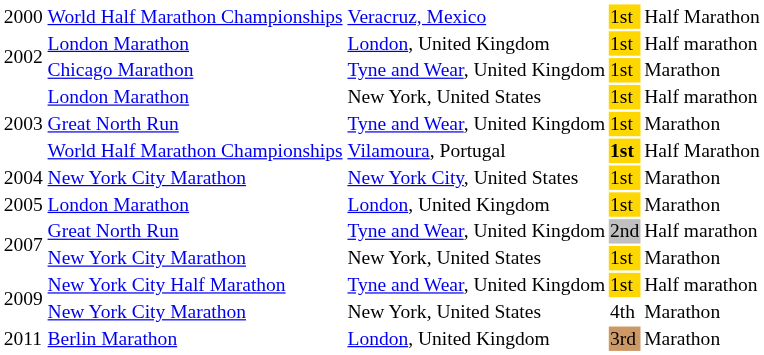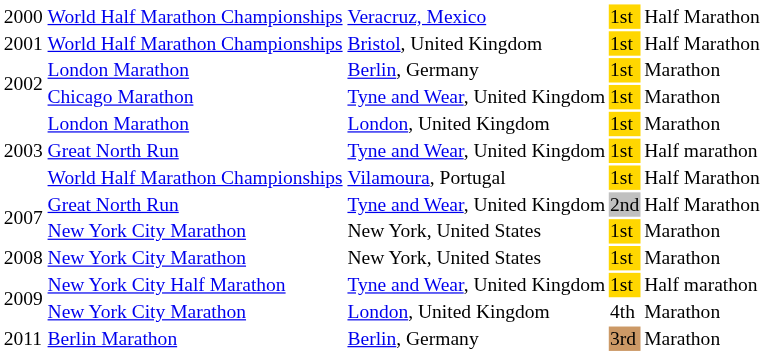 <table>
 <tr>
 <td>2000</td>
 <td><a href='#'>World Half Marathon Championships</a></td>
 <td><a href='#'>Veracruz, Mexico</a></td>
 <td style="background:gold;">1st</td>
 <td>Half Marathon</td>
 </tr>
 <tr>
+<td>2001</td>
+<td><a href='#'>World Half Marathon Championships</a></td>
+<td><a href='#'>Bristol</a>, United Kingdom</td>
+<td style="background:gold;">1st</td>
+<td>Half Marathon</td>
+</tr>
+<tr>
 <td rowspan=2>2002</td>
 <td><a href='#'>London Marathon</a></td>
-<td><a href='#'>London</a>, United Kingdom</td>
+<td><a href='#'>Berlin</a>, Germany</td>
 <td style="background:gold;">1st</td>
-<td>Half marathon</td>
+<td>Marathon</td>
 </tr>
 <tr>
 <td><a href='#'>Chicago Marathon</a></td>
 <td><a href='#'>Tyne and Wear</a>, United Kingdom</td>
 <td style="background:gold;">1st</td>
 <td>Marathon</td>
 </tr>
 <tr>
 <td rowspan=3>2003</td>
 <td><a href='#'>London Marathon</a></td>
-<td>New York, United States</td>
+<td><a href='#'>London</a>, United Kingdom</td>
 <td style="background:gold;">1st</td>
-<td>Half marathon</td>
+<td>Marathon</td>
 </tr>
 <tr>
 <td><a href='#'>Great North Run</a></td>
 <td><a href='#'>Tyne and Wear</a>, United Kingdom</td>
 <td style="background:gold;">1st</td>
-<td>Marathon</td>
+<td>Half marathon</td>
 </tr>
 <tr>
 <td><a href='#'>World Half Marathon Championships</a></td>
 <td><a href='#'>Vilamoura</a>, Portugal</td>
-<td style="background:gold;"><strong>1st</strong></td>
+<td style="background:gold;">1st</td>
 <td>Half Marathon</td>
-</tr>
-<tr>
-<td>2004</td>
-<td><a href='#'>New York City Marathon</a></td>
-<td><a href='#'>New York City</a>, United States</td>
-<td style="background:gold;">1st</td>
-<td>Marathon</td>
-</tr>
-<tr>
-<td>2005</td>
-<td><a href='#'>London Marathon</a></td>
-<td><a href='#'>London</a>, United Kingdom</td>
-<td style="background:gold;">1st</td>
-<td>Marathon</td>
 </tr>
 <tr>
 <td rowspan=2>2007</td>
 <td><a href='#'>Great North Run</a></td>
 <td><a href='#'>Tyne and Wear</a>, United Kingdom</td>
 <td style="background:silver;">2nd</td>
-<td>Half marathon</td>
+<td>Half Marathon</td>
 </tr>
 <tr>
+<td><a href='#'>New York City Marathon</a></td>
+<td>New York, United States</td>
+<td style="background:gold;">1st</td>
+<td>Marathon</td>
+</tr>
+<tr>
+<td>2008</td>
 <td><a href='#'>New York City Marathon</a></td>
 <td>New York, United States</td>
 <td style="background:gold;">1st</td>
 <td>Marathon</td>
 </tr>
 <tr>
 <td rowspan=2>2009</td>
 <td><a href='#'>New York City Half Marathon</a></td>
 <td><a href='#'>Tyne and Wear</a>, United Kingdom</td>
 <td style="background:gold;">1st</td>
 <td>Half marathon</td>
 </tr>
 <tr>
 <td><a href='#'>New York City Marathon</a></td>
-<td>New York, United States</td>
+<td><a href='#'>London</a>, United Kingdom</td>
 <td>4th</td>
 <td>Marathon</td>
 </tr>
 <tr>
 <td>2011</td>
 <td><a href='#'>Berlin Marathon</a></td>
-<td><a href='#'>London</a>, United Kingdom</td>
+<td><a href='#'>Berlin</a>, Germany</td>
 <td style="background:#c96;">3rd</td>
 <td>Marathon</td>
 </tr>
 </table>
